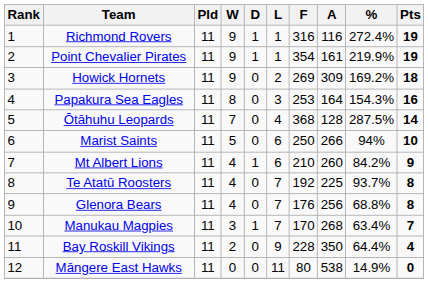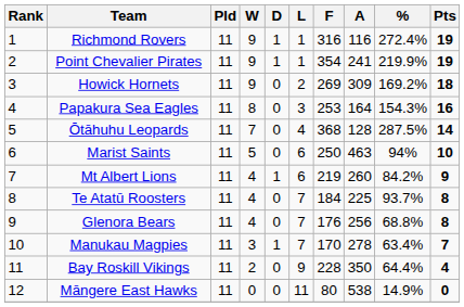 <table class="wikitable" style="text-align:center;">
 <tr>
 <th width=20>Rank</th>
 <th width=175>Team</th>
 <th width=20 abbr="Played">Pld</th>
 <th width=20 abbr="Won">W</th>
 <th width=20 abbr="Drawn">D</th>
 <th width=20 abbr="Lost">L</th>
 <th width=20 abbr="For">F</th>
 <th width=20 abbr="Against">A</th>
 <th width=20 abbr="Percentage">%</th>
 <th width=20 abbr="Points">Pts</th>
 </tr>
 <tr>
 <td style="text-align:left;">1</td>
 <td><a href='#'>Richmond Rovers</a></td>
 <td>11</td>
 <td>9</td>
 <td>1</td>
 <td>1</td>
 <td>316</td>
 <td>116</td>
 <td>272.4%</td>
 <td><strong>19</strong></td>
 </tr>
 <tr>
 <td style="text-align:left;">2</td>
 <td><a href='#'>Point Chevalier Pirates</a></td>
 <td>11</td>
 <td>9</td>
 <td>1</td>
 <td>1</td>
 <td>354</td>
-<td>161</td>
+<td>241</td>
 <td>219.9%</td>
 <td><strong>19</strong></td>
 </tr>
 <tr>
 <td style="text-align:left;">3</td>
 <td><a href='#'>Howick Hornets</a></td>
 <td>11</td>
 <td>9</td>
 <td>0</td>
 <td>2</td>
 <td>269</td>
 <td>309</td>
 <td>169.2%</td>
 <td><strong>18</strong></td>
 </tr>
 <tr>
 <td style="text-align:left;">4</td>
 <td><a href='#'>Papakura Sea Eagles</a></td>
 <td>11</td>
 <td>8</td>
 <td>0</td>
 <td>3</td>
 <td>253</td>
 <td>164</td>
 <td>154.3%</td>
 <td><strong>16</strong></td>
 </tr>
 <tr>
 <td style="text-align:left;">5</td>
 <td><a href='#'>Ōtāhuhu Leopards</a></td>
 <td>11</td>
 <td>7</td>
 <td>0</td>
 <td>4</td>
 <td>368</td>
 <td>128</td>
 <td>287.5%</td>
 <td><strong>14</strong></td>
 </tr>
 <tr>
 <td style="text-align:left;">6</td>
 <td><a href='#'>Marist Saints</a></td>
 <td>11</td>
 <td>5</td>
 <td>0</td>
 <td>6</td>
 <td>250</td>
-<td>266</td>
+<td>463</td>
 <td>94%</td>
 <td><strong>10</strong></td>
 </tr>
 <tr>
 <td style="text-align:left;">7</td>
 <td><a href='#'>Mt Albert Lions</a></td>
 <td>11</td>
 <td>4</td>
 <td>1</td>
 <td>6</td>
-<td>210</td>
+<td>219</td>
 <td>260</td>
 <td>84.2%</td>
 <td><strong>9</strong></td>
 </tr>
 <tr>
 <td style="text-align:left;">8</td>
 <td><a href='#'>Te Atatū Roosters</a></td>
 <td>11</td>
 <td>4</td>
 <td>0</td>
 <td>7</td>
-<td>192</td>
+<td>184</td>
 <td>225</td>
 <td>93.7%</td>
 <td><strong>8</strong></td>
 </tr>
 <tr>
 <td style="text-align:left;">9</td>
 <td><a href='#'>Glenora Bears</a></td>
 <td>11</td>
 <td>4</td>
 <td>0</td>
 <td>7</td>
 <td>176</td>
 <td>256</td>
 <td>68.8%</td>
 <td><strong>8</strong></td>
 </tr>
 <tr>
 <td style="text-align:left;">10</td>
 <td><a href='#'>Manukau Magpies</a></td>
 <td>11</td>
 <td>3</td>
 <td>1</td>
 <td>7</td>
 <td>170</td>
-<td>268</td>
+<td>278</td>
 <td>63.4%</td>
 <td><strong>7</strong></td>
 </tr>
 <tr>
 <td style="text-align:left;">11</td>
 <td><a href='#'>Bay Roskill Vikings</a></td>
 <td>11</td>
 <td>2</td>
 <td>0</td>
 <td>9</td>
 <td>228</td>
 <td>350</td>
 <td>64.4%</td>
 <td><strong>4</strong></td>
 </tr>
 <tr>
 <td style="text-align:left;">12</td>
 <td><a href='#'>Māngere East Hawks</a></td>
 <td>11</td>
 <td>0</td>
 <td>0</td>
 <td>11</td>
 <td>80</td>
 <td>538</td>
 <td>14.9%</td>
 <td><strong>0</strong></td>
 </tr>
 <tr>
 </tr>
 </table>
